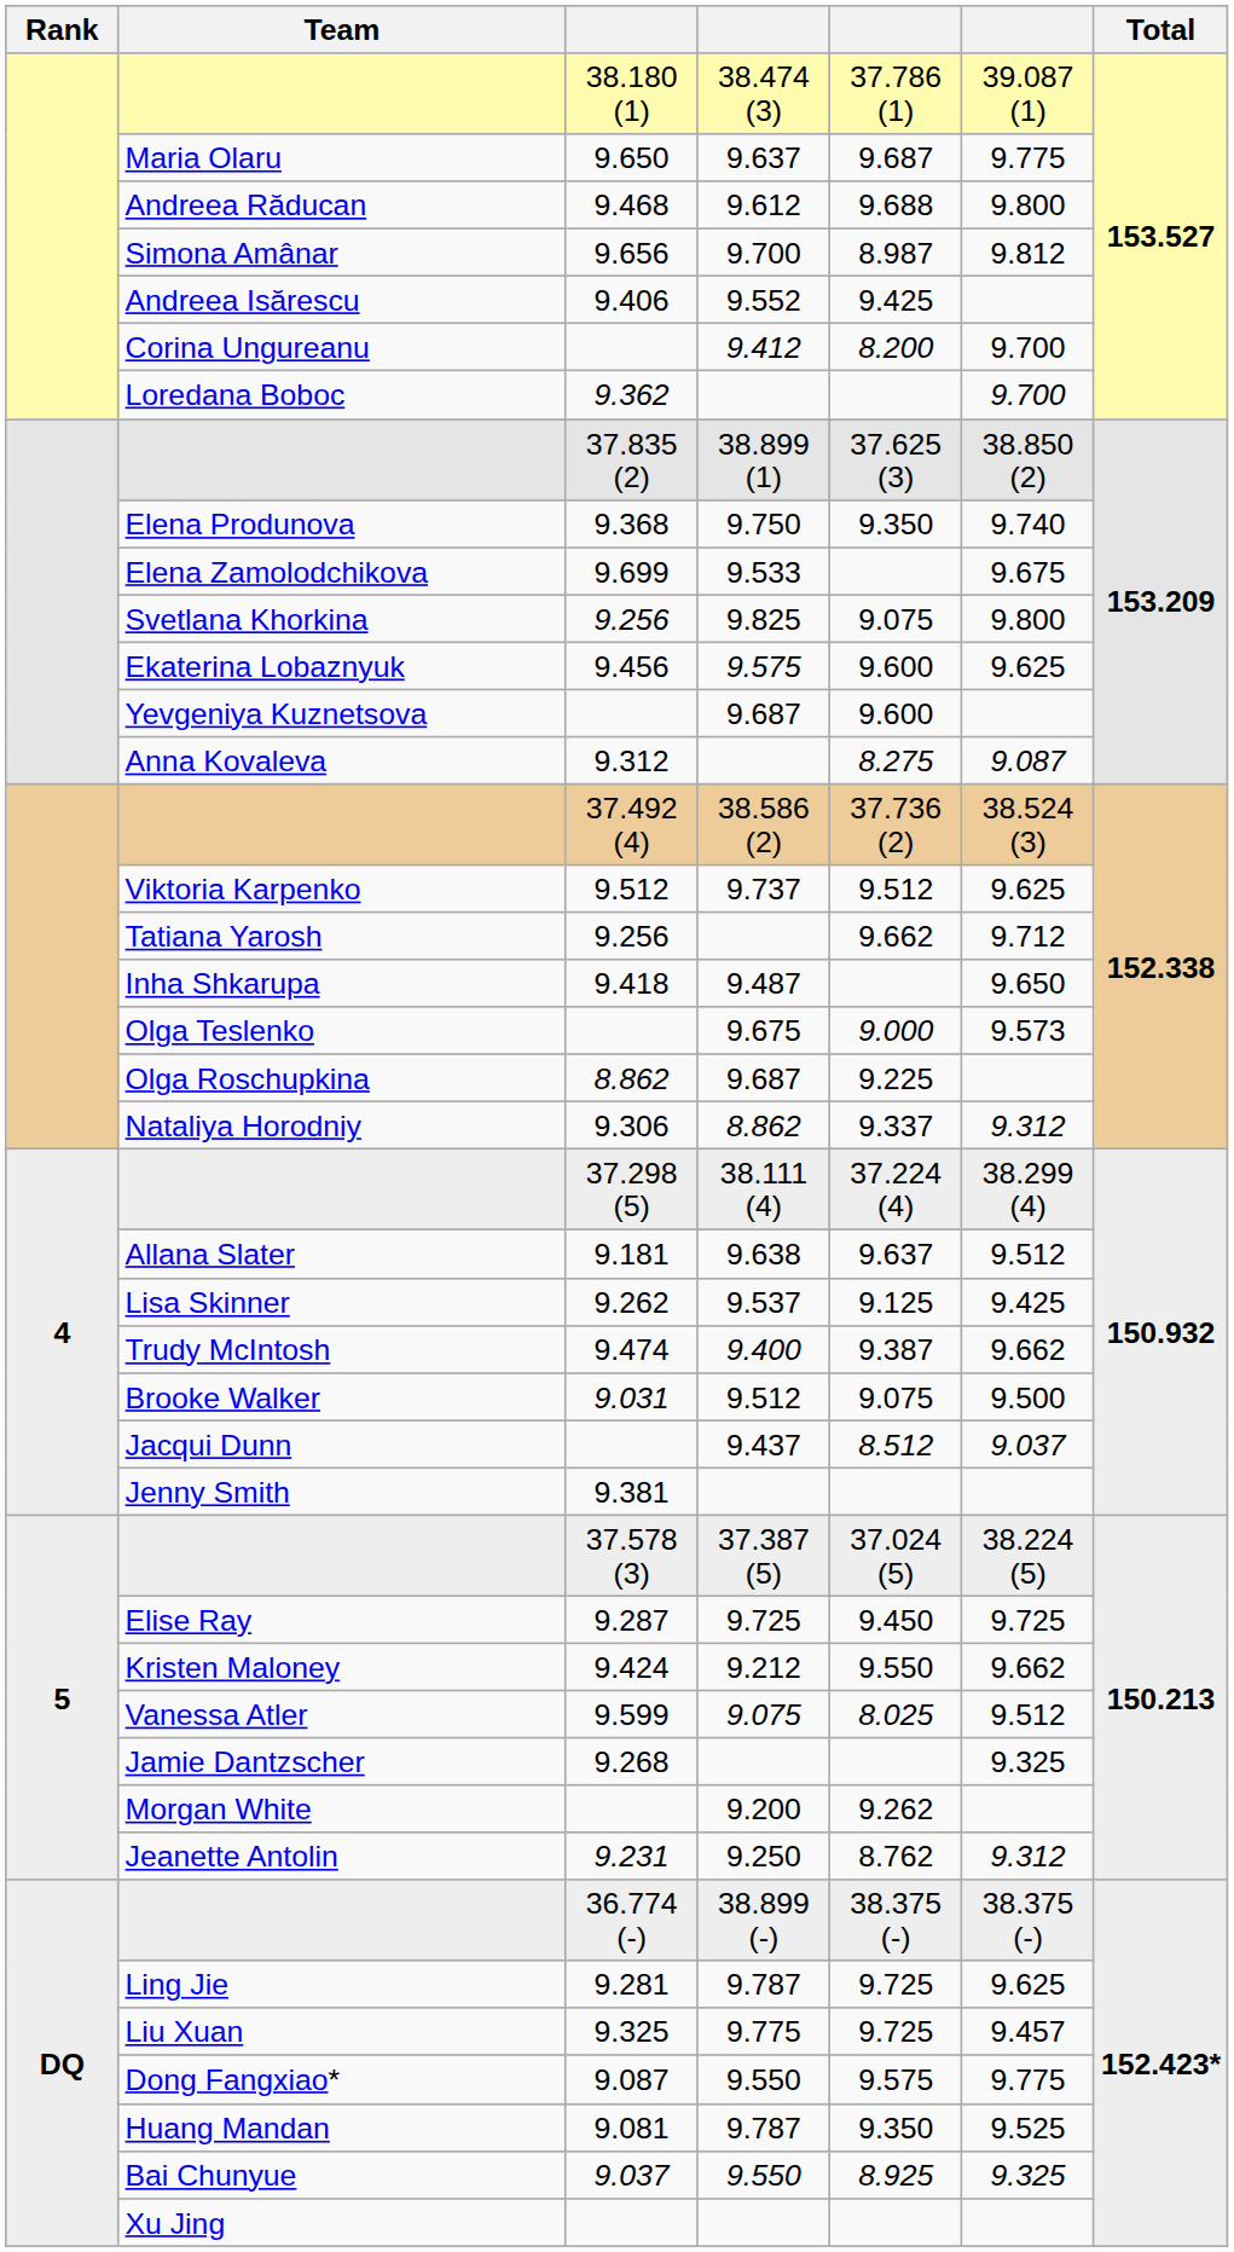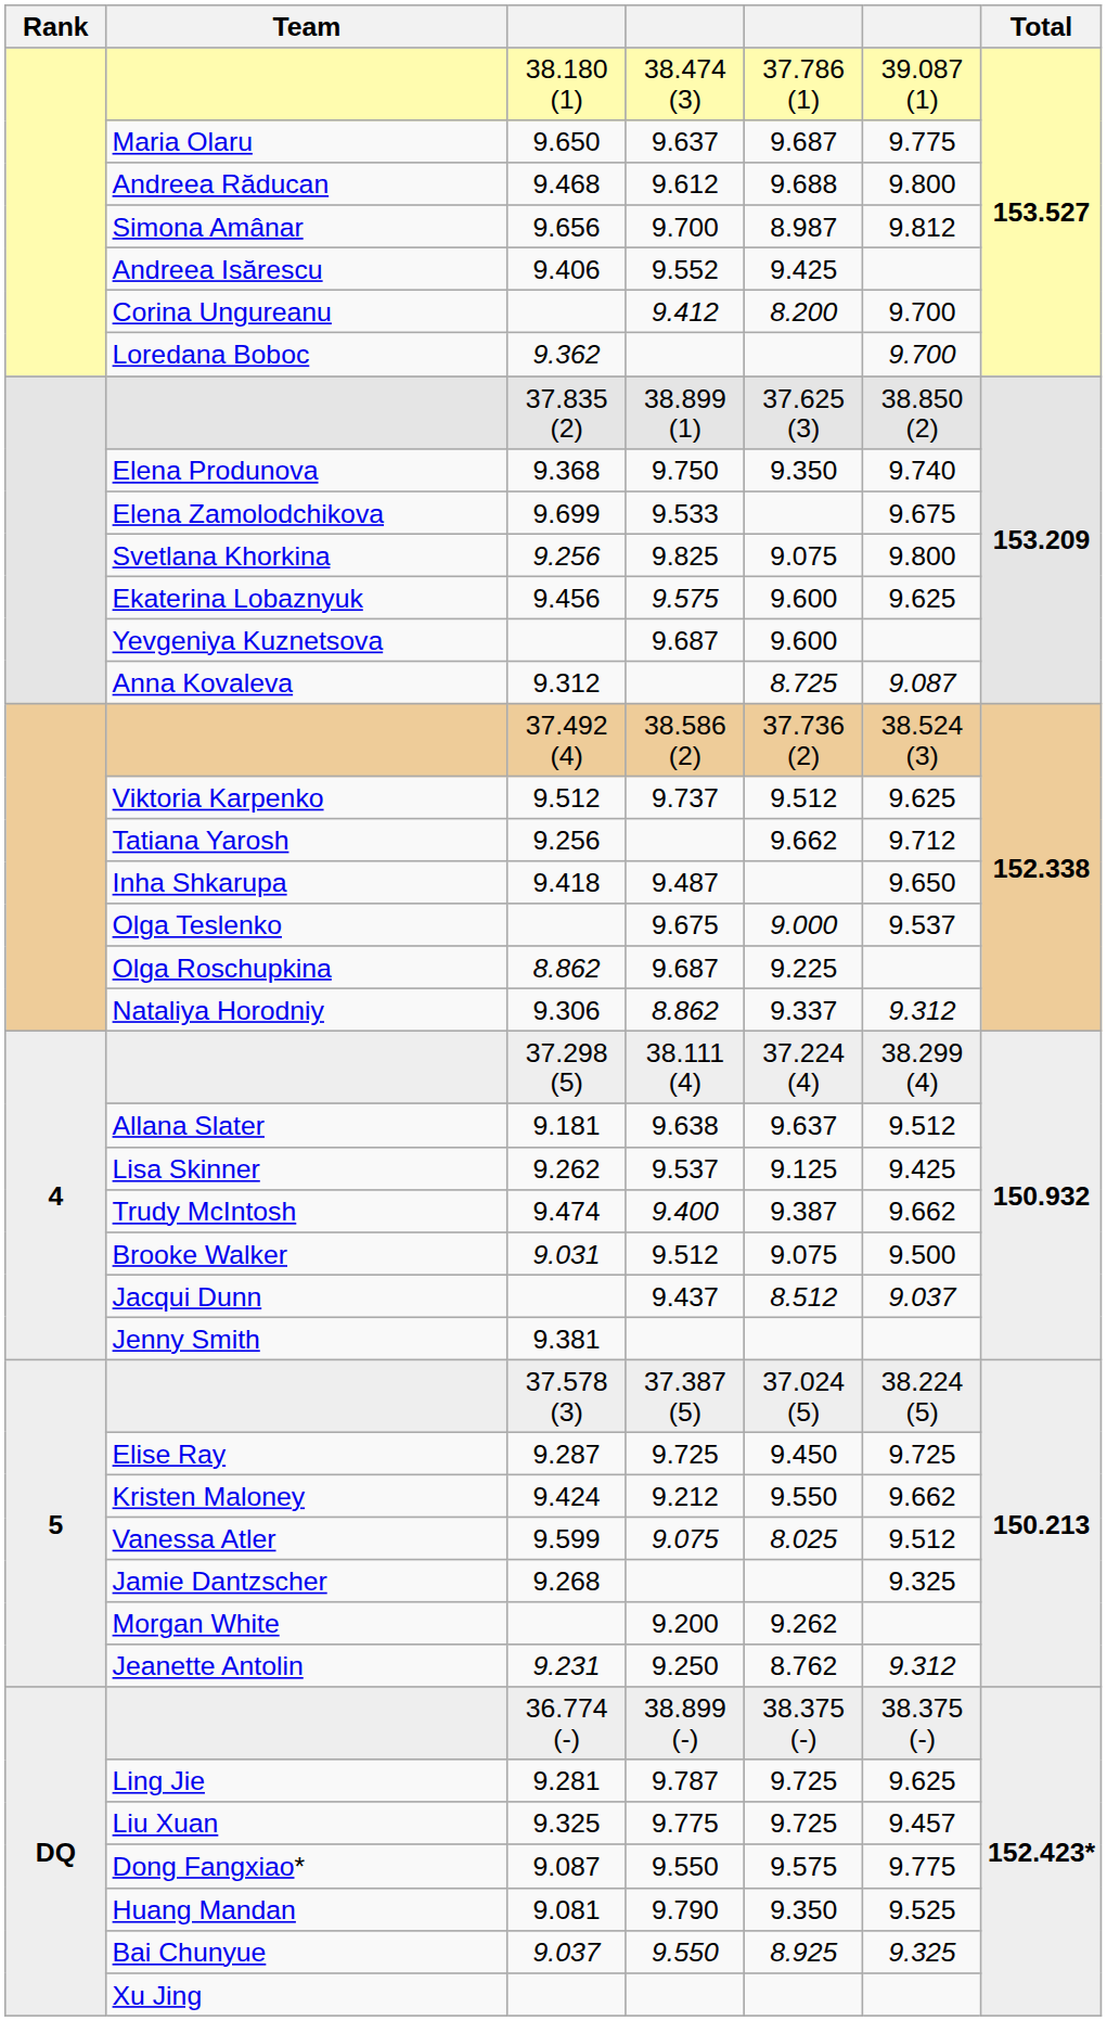 <table class="wikitable" style="text-align:center; font-size:95%">
 <tr>
 <th scope="col" style="width:50px;">Rank</th>
 <th scope="col" style="width:220px;">Team</th>
 <th scope="col" style="width:60px;"></th>
 <th scope="col" style="width:60px;"></th>
 <th scope="col" style="width:60px;"></th>
 <th scope="col" style="width:60px;"></th>
 <th scope="col" style="width:60px;">Total</th>
 </tr>
 <tr style="background:#fffcaf;">
 <td rowspan=7></td>
 <td style="text-align:left;"><strong></strong></td>
 <td>38.180 (1)</td>
 <td>38.474 (3)</td>
 <td>37.786 (1)</td>
 <td>39.087 (1)</td>
 <td rowspan=7><strong>153.527</strong></td>
 </tr>
 <tr>
 <td style="text-align:left;"><a href='#'>Maria Olaru</a></td>
 <td>9.650</td>
 <td>9.637</td>
 <td>9.687</td>
 <td>9.775</td>
 </tr>
 <tr>
 <td style="text-align:left;"><a href='#'>Andreea Răducan</a></td>
 <td>9.468</td>
 <td>9.612</td>
 <td>9.688</td>
 <td>9.800</td>
 </tr>
 <tr>
 <td style="text-align:left;"><a href='#'>Simona Amânar</a></td>
 <td>9.656</td>
 <td>9.700</td>
 <td>8.987</td>
 <td>9.812</td>
 </tr>
 <tr>
 <td style="text-align:left;"><a href='#'>Andreea Isărescu</a></td>
 <td>9.406</td>
 <td>9.552</td>
 <td>9.425</td>
 <td></td>
 </tr>
 <tr>
 <td style="text-align:left;"><a href='#'>Corina Ungureanu</a></td>
 <td></td>
 <td><em>9.412</em></td>
 <td><em>8.200</em></td>
 <td>9.700</td>
 </tr>
 <tr>
 <td style="text-align:left;"><a href='#'>Loredana Boboc</a></td>
 <td><em>9.362</em></td>
 <td></td>
 <td></td>
 <td><em>9.700</em></td>
 </tr>
 <tr style="background:#e5e5e5;">
 <td rowspan=7></td>
 <td style="text-align:left;"><strong></strong></td>
 <td>37.835 (2)</td>
 <td>38.899 (1)</td>
 <td>37.625 (3)</td>
 <td>38.850 (2)</td>
 <td rowspan=7><strong>153.209</strong></td>
 </tr>
 <tr>
 <td style="text-align:left;"><a href='#'>Elena Produnova</a></td>
 <td>9.368</td>
 <td>9.750</td>
 <td>9.350</td>
 <td>9.740</td>
 </tr>
 <tr>
 <td style="text-align:left;"><a href='#'>Elena Zamolodchikova</a></td>
 <td>9.699</td>
 <td>9.533</td>
 <td></td>
 <td>9.675</td>
 </tr>
 <tr>
 <td style="text-align:left;"><a href='#'>Svetlana Khorkina</a></td>
 <td><em>9.256</em></td>
 <td>9.825</td>
 <td>9.075</td>
 <td>9.800</td>
 </tr>
 <tr>
 <td style="text-align:left;"><a href='#'>Ekaterina Lobaznyuk</a></td>
 <td>9.456</td>
 <td><em>9.575</em></td>
 <td>9.600</td>
 <td>9.625</td>
 </tr>
 <tr>
 <td style="text-align:left;"><a href='#'>Yevgeniya Kuznetsova</a></td>
 <td></td>
 <td>9.687</td>
 <td>9.600</td>
 <td></td>
 </tr>
 <tr>
 <td style="text-align:left;"><a href='#'>Anna Kovaleva</a></td>
 <td>9.312</td>
 <td></td>
-<td><em>8.275</em></td>
+<td><em>8.725</em></td>
 <td><em>9.087</em></td>
 </tr>
 <tr style="background:#ec9;">
 <td rowspan=7></td>
 <td style="text-align:left;"><strong></strong></td>
 <td>37.492 (4)</td>
 <td>38.586 (2)</td>
 <td>37.736 (2)</td>
 <td>38.524 (3)</td>
 <td rowspan=7><strong>152.338</strong></td>
 </tr>
 <tr>
 <td style="text-align:left;"><a href='#'>Viktoria Karpenko</a></td>
 <td>9.512</td>
 <td>9.737</td>
 <td>9.512</td>
 <td>9.625</td>
 </tr>
 <tr>
 <td style="text-align:left;"><a href='#'>Tatiana Yarosh</a></td>
 <td>9.256</td>
 <td></td>
 <td>9.662</td>
 <td>9.712</td>
 </tr>
 <tr>
 <td style="text-align:left;"><a href='#'>Inha Shkarupa</a></td>
 <td>9.418</td>
 <td>9.487</td>
 <td></td>
 <td>9.650</td>
 </tr>
 <tr>
 <td style="text-align:left;"><a href='#'>Olga Teslenko</a></td>
 <td></td>
 <td>9.675</td>
 <td><em>9.000</em></td>
-<td>9.573</td>
+<td>9.537</td>
 </tr>
 <tr>
 <td style="text-align:left;"><a href='#'>Olga Roschupkina</a></td>
 <td><em>8.862</em></td>
 <td>9.687</td>
 <td>9.225</td>
 <td></td>
 </tr>
 <tr>
 <td style="text-align:left;"><a href='#'>Nataliya Horodniy</a></td>
 <td>9.306</td>
 <td><em>8.862</em></td>
 <td>9.337</td>
 <td><em>9.312</em></td>
 </tr>
 <tr style="background:#eee;">
 <td rowspan=7><strong>4</strong></td>
 <td style="text-align:left;"><strong></strong></td>
 <td>37.298 (5)</td>
 <td>38.111 (4)</td>
 <td>37.224 (4)</td>
 <td>38.299 (4)</td>
 <td rowspan=7><strong>150.932</strong></td>
 </tr>
 <tr>
 <td style="text-align:left;"><a href='#'>Allana Slater</a></td>
 <td>9.181</td>
 <td>9.638</td>
 <td>9.637</td>
 <td>9.512</td>
 </tr>
 <tr>
 <td style="text-align:left;"><a href='#'>Lisa Skinner</a></td>
 <td>9.262</td>
 <td>9.537</td>
 <td>9.125</td>
 <td>9.425</td>
 </tr>
 <tr>
 <td style="text-align:left;"><a href='#'>Trudy McIntosh</a></td>
 <td>9.474</td>
 <td><em>9.400</em></td>
 <td>9.387</td>
 <td>9.662</td>
 </tr>
 <tr>
 <td style="text-align:left;"><a href='#'>Brooke Walker</a></td>
 <td><em>9.031</em></td>
 <td>9.512</td>
 <td>9.075</td>
 <td>9.500</td>
 </tr>
 <tr>
 <td style="text-align:left;"><a href='#'>Jacqui Dunn</a></td>
 <td></td>
 <td>9.437</td>
 <td><em>8.512</em></td>
 <td><em>9.037</em></td>
 </tr>
 <tr>
 <td style="text-align:left;"><a href='#'>Jenny Smith</a></td>
 <td>9.381</td>
 <td></td>
 <td></td>
 <td></td>
 </tr>
 <tr style="background:#eee;">
 <td rowspan=7><strong>5</strong></td>
 <td style="text-align:left;"><strong></strong></td>
 <td>37.578 (3)</td>
 <td>37.387 (5)</td>
 <td>37.024 (5)</td>
 <td>38.224 (5)</td>
 <td rowspan=7><strong>150.213</strong></td>
 </tr>
 <tr>
 <td style="text-align:left;"><a href='#'>Elise Ray</a></td>
 <td>9.287</td>
 <td>9.725</td>
 <td>9.450</td>
 <td>9.725</td>
 </tr>
 <tr>
 <td style="text-align:left;"><a href='#'>Kristen Maloney</a></td>
 <td>9.424</td>
 <td>9.212</td>
 <td>9.550</td>
 <td>9.662</td>
 </tr>
 <tr>
 <td style="text-align:left;"><a href='#'>Vanessa Atler</a></td>
 <td>9.599</td>
 <td><em>9.075</em></td>
 <td><em>8.025</em></td>
 <td>9.512</td>
 </tr>
 <tr>
 <td style="text-align:left;"><a href='#'>Jamie Dantzscher</a></td>
 <td>9.268</td>
 <td></td>
 <td></td>
 <td>9.325</td>
 </tr>
 <tr>
 <td style="text-align:left;"><a href='#'>Morgan White</a></td>
 <td></td>
 <td>9.200</td>
 <td>9.262</td>
 <td></td>
 </tr>
 <tr>
 <td style="text-align:left;"><a href='#'>Jeanette Antolin</a></td>
 <td><em>9.231</em></td>
 <td>9.250</td>
 <td>8.762</td>
 <td><em>9.312</em></td>
 </tr>
 <tr style="background:#eee;">
 <td rowspan=7><strong>DQ</strong></td>
 <td style="text-align:left;"><strong></strong></td>
 <td>36.774 (-)</td>
 <td>38.899 (-)</td>
 <td>38.375 (-)</td>
 <td>38.375 (-)</td>
 <td rowspan=7><strong>152.423*</strong></td>
 </tr>
 <tr>
 <td style="text-align:left;"><a href='#'>Ling Jie</a></td>
 <td>9.281</td>
 <td>9.787</td>
 <td>9.725</td>
 <td>9.625</td>
 </tr>
 <tr>
 <td style="text-align:left;"><a href='#'>Liu Xuan</a></td>
 <td>9.325</td>
 <td>9.775</td>
 <td>9.725</td>
 <td>9.457</td>
 </tr>
 <tr>
 <td style="text-align:left;"><a href='#'>Dong Fangxiao</a>*</td>
 <td>9.087</td>
 <td>9.550</td>
 <td>9.575</td>
 <td>9.775</td>
 </tr>
 <tr>
 <td style="text-align:left;"><a href='#'>Huang Mandan</a></td>
 <td>9.081</td>
-<td>9.787</td>
+<td>9.790</td>
 <td>9.350</td>
 <td>9.525</td>
 </tr>
 <tr>
 <td style="text-align:left;"><a href='#'>Bai Chunyue</a></td>
 <td><em>9.037</em></td>
 <td><em>9.550</em></td>
 <td><em>8.925</em></td>
 <td><em>9.325</em></td>
 </tr>
 <tr>
 <td style="text-align:left;"><a href='#'>Xu Jing</a></td>
 <td></td>
 <td></td>
 <td></td>
 <td></td>
 </tr>
 </table>
